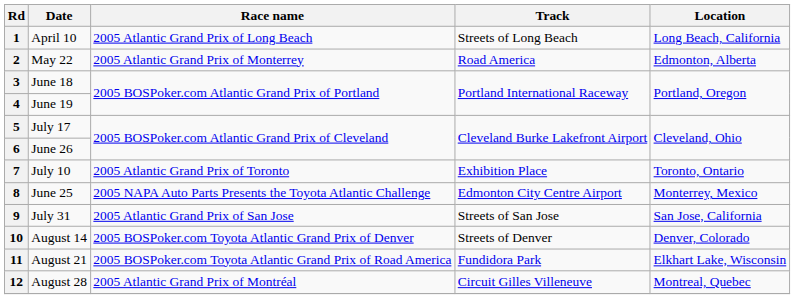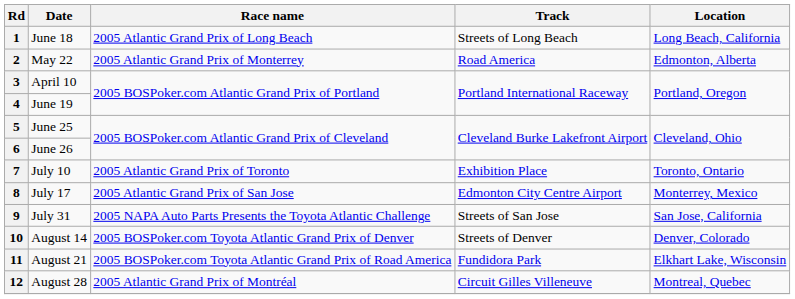 <table class="wikitable" style="font-size: 85%;">
 <tr>
 <th>Rd</th>
 <th>Date</th>
 <th>Race name</th>
 <th>Track</th>
 <th>Location</th>
 </tr>
 <tr>
 <th>1</th>
-<td>April 10</td>
+<td>June 18</td>
 <td> <a href='#'>2005 Atlantic Grand Prix of Long Beach</a></td>
 <td>Streets of Long Beach</td>
 <td><a href='#'>Long Beach, California</a></td>
 </tr>
 <tr>
 <th>2</th>
 <td>May 22</td>
 <td> <a href='#'>2005 Atlantic Grand Prix of Monterrey</a></td>
 <td><a href='#'>Road America</a></td>
 <td><a href='#'>Edmonton, Alberta</a></td>
 </tr>
 <tr>
 <th>3</th>
-<td>June 18</td>
+<td>April 10</td>
 <td rowspan="2"> <a href='#'>2005 BOSPoker.com Atlantic Grand Prix of Portland</a></td>
 <td rowspan="2"><a href='#'>Portland International Raceway</a></td>
 <td rowspan="2"><a href='#'>Portland, Oregon</a></td>
 </tr>
 <tr>
 <th>4</th>
 <td>June 19</td>
 </tr>
 <tr>
 <th>5</th>
-<td>July 17</td>
+<td>June 25</td>
 <td rowspan="2"> <a href='#'>2005 BOSPoker.com Atlantic Grand Prix of Cleveland</a></td>
 <td rowspan="2"><a href='#'>Cleveland Burke Lakefront Airport</a></td>
 <td rowspan="2"><a href='#'>Cleveland, Ohio</a></td>
 </tr>
 <tr>
 <th>6</th>
 <td>June 26</td>
 </tr>
 <tr>
 <th>7</th>
 <td>July 10</td>
 <td> <a href='#'>2005 Atlantic Grand Prix of Toronto</a></td>
 <td><a href='#'>Exhibition Place</a></td>
 <td><a href='#'>Toronto, Ontario</a></td>
 </tr>
 <tr>
 <th>8</th>
-<td>June 25</td>
-<td> <a href='#'>2005 NAPA Auto Parts Presents the Toyota Atlantic Challenge</a></td>
+<td>July 17</td>
+<td> <a href='#'>2005 Atlantic Grand Prix of San Jose</a></td>
 <td><a href='#'>Edmonton City Centre Airport</a></td>
 <td><a href='#'>Monterrey, Mexico</a></td>
 </tr>
 <tr>
 <th>9</th>
 <td>July 31</td>
-<td> <a href='#'>2005 Atlantic Grand Prix of San Jose</a></td>
+<td> <a href='#'>2005 NAPA Auto Parts Presents the Toyota Atlantic Challenge</a></td>
 <td>Streets of San Jose</td>
 <td><a href='#'>San Jose, California</a></td>
 </tr>
 <tr>
 <th>10</th>
 <td>August 14</td>
 <td> <a href='#'>2005 BOSPoker.com Toyota Atlantic Grand Prix of Denver</a></td>
 <td>Streets of Denver</td>
 <td><a href='#'>Denver, Colorado</a></td>
 </tr>
 <tr>
 <th>11</th>
 <td>August 21</td>
 <td> <a href='#'>2005 BOSPoker.com Toyota Atlantic Grand Prix of Road America</a></td>
 <td><a href='#'>Fundidora Park</a></td>
 <td><a href='#'>Elkhart Lake, Wisconsin</a></td>
 </tr>
 <tr>
 <th>12</th>
 <td>August 28</td>
 <td> <a href='#'>2005 Atlantic Grand Prix of Montréal</a></td>
 <td><a href='#'>Circuit Gilles Villeneuve</a></td>
 <td><a href='#'>Montreal, Quebec</a></td>
 </tr>
 <tr>
 </tr>
 </table>
